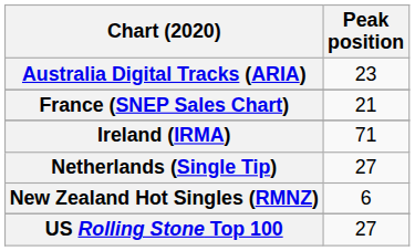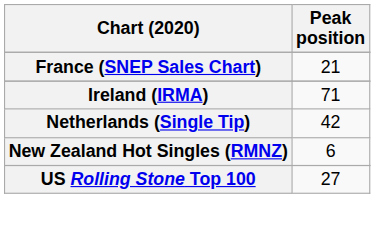 <table class="wikitable sortable plainrowheaders" style="text-align:center">
 <tr>
 <th scope="col">Chart (2020)</th>
 <th scope="col">Peak<br>position</th>
-</tr>
-<tr>
-<th scope="row"><a href='#'>Australia Digital Tracks</a> (<a href='#'>ARIA</a>)</th>
-<td>23</td>
 </tr>
 <tr>
 </tr>
 <tr>
 </tr>
 <tr>
 <th scope="row">France (<a href='#'>SNEP Sales Chart</a>)</th>
 <td align="center">21</td>
 </tr>
 <tr>
 </tr>
 <tr>
 <th scope="row">Ireland (<a href='#'>IRMA</a>)</th>
 <td>71</td>
 </tr>
 <tr>
 <th scope="row">Netherlands (<a href='#'>Single Tip</a>)</th>
-<td>27</td>
+<td>42</td>
 </tr>
 <tr>
 <th scope="row">New Zealand Hot Singles (<a href='#'>RMNZ</a>)</th>
 <td>6</td>
 </tr>
 <tr>
 </tr>
 <tr>
 </tr>
 <tr>
 </tr>
 <tr>
 </tr>
 <tr>
 <th scope="row">US <a href='#'><em>Rolling Stone</em> Top 100</a></th>
 <td>27</td>
 </tr>
 </table>
